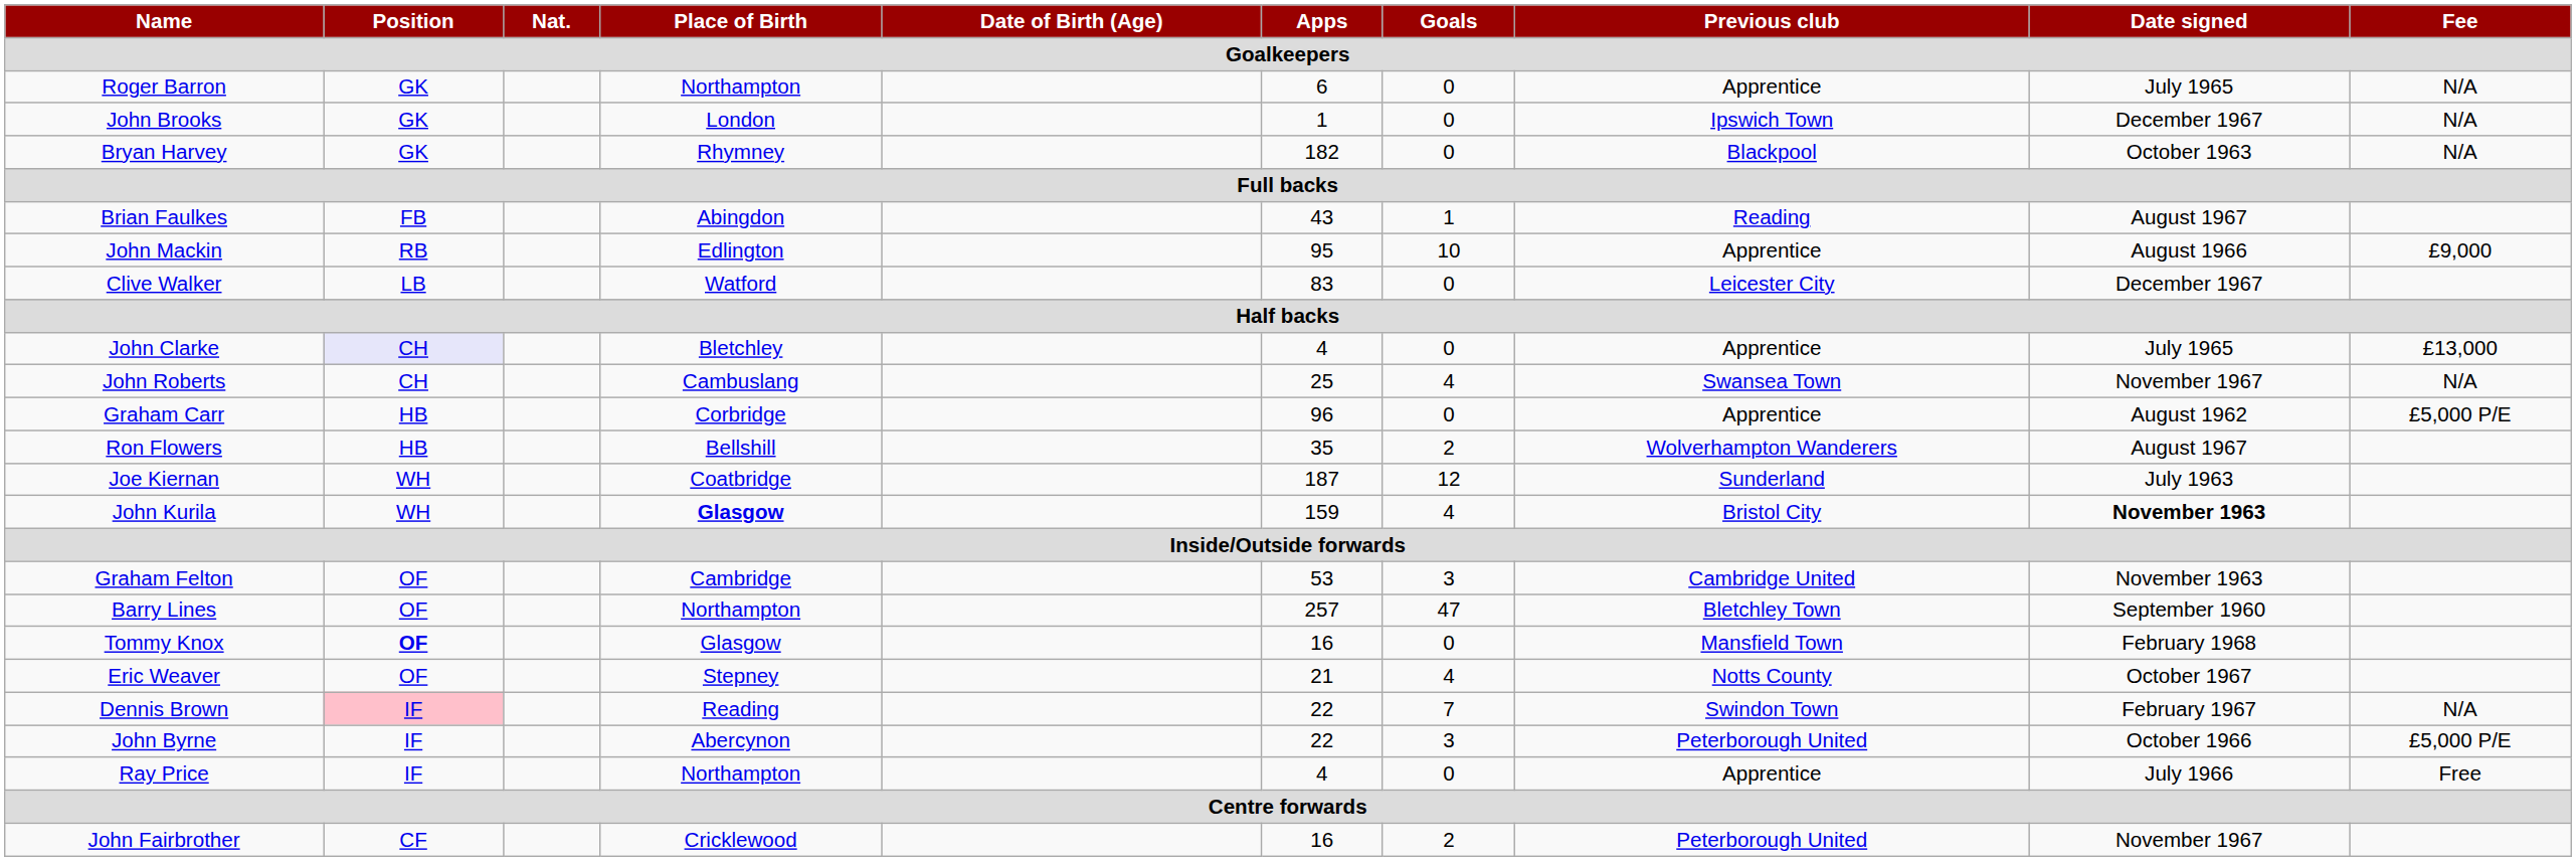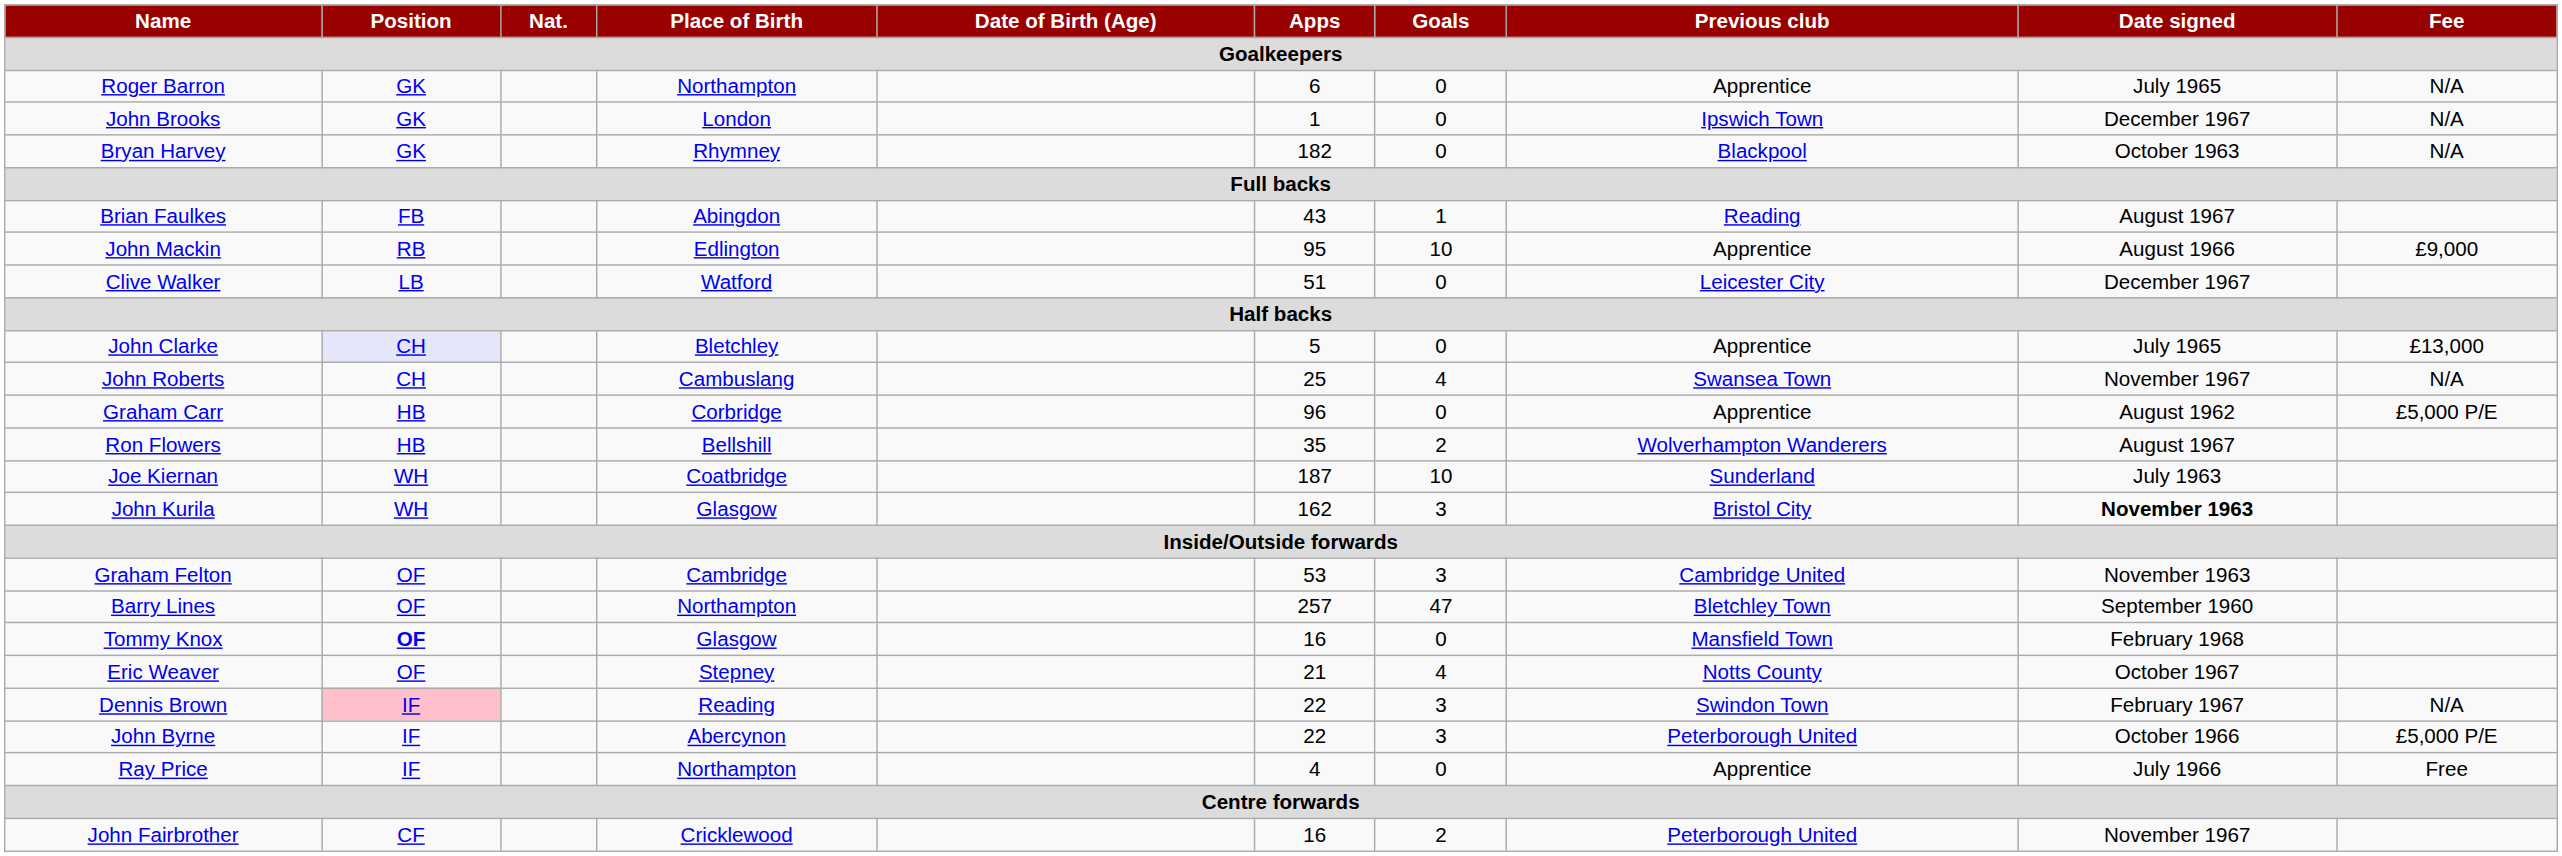 <table class="wikitable" style="text-align:center; font-size:90%; width:90%;">
 <tr>
 <th style="background:#900; color:#FFF; text-align:center;">Name</th>
 <th style="background:#900; color:#FFF; text-align:center;">Position</th>
 <th style="background:#900; color:#FFF; text-align:center;">Nat.</th>
 <th style="background:#900; color:#FFF; text-align:center;">Place of Birth</th>
 <th style="background:#900; color:#FFF; text-align:center;">Date of Birth (Age)</th>
 <th style="background:#900; color:#FFF; text-align:center;">Apps</th>
 <th style="background:#900; color:#FFF; text-align:center;">Goals</th>
 <th style="background:#900; color:#FFF; text-align:center;">Previous club</th>
 <th style="background:#900; color:#FFF; text-align:center;">Date signed</th>
 <th style="background:#900; color:#FFF; text-align:center;">Fee</th>
 </tr>
 <tr>
 <th colspan="12" style="background:#dcdcdc; text-align:center;">Goalkeepers</th>
 </tr>
 <tr>
 <td><a href='#'>Roger Barron</a></td>
 <td><a href='#'>GK</a></td>
 <td></td>
 <td><a href='#'>Northampton</a></td>
 <td></td>
 <td>6</td>
 <td>0</td>
 <td>Apprentice</td>
 <td>July 1965</td>
 <td>N/A</td>
 </tr>
 <tr>
 <td><a href='#'>John Brooks</a></td>
 <td><a href='#'>GK</a></td>
 <td></td>
 <td><a href='#'>London</a></td>
 <td></td>
 <td>1</td>
 <td>0</td>
 <td><a href='#'>Ipswich Town</a></td>
 <td>December 1967</td>
 <td>N/A</td>
 </tr>
 <tr>
 <td><a href='#'>Bryan Harvey</a></td>
 <td><a href='#'>GK</a></td>
 <td></td>
 <td><a href='#'>Rhymney</a></td>
 <td></td>
 <td>182</td>
 <td>0</td>
 <td><a href='#'>Blackpool</a></td>
 <td>October 1963</td>
 <td>N/A</td>
 </tr>
 <tr>
 <th colspan="12" style="background:#dcdcdc; text-align:center;">Full backs</th>
 </tr>
 <tr>
 <td><a href='#'>Brian Faulkes</a></td>
 <td><a href='#'>FB</a></td>
 <td></td>
 <td><a href='#'>Abingdon</a></td>
 <td></td>
 <td>43</td>
 <td>1</td>
 <td><a href='#'>Reading</a></td>
 <td>August 1967</td>
 <td></td>
 </tr>
 <tr>
 <td><a href='#'>John Mackin</a></td>
 <td><a href='#'>RB</a></td>
 <td></td>
 <td><a href='#'>Edlington</a></td>
 <td></td>
 <td>95</td>
 <td>10</td>
 <td>Apprentice</td>
 <td>August 1966</td>
 <td>£9,000</td>
 </tr>
 <tr>
 <td><a href='#'>Clive Walker</a></td>
 <td><a href='#'>LB</a></td>
 <td></td>
 <td><a href='#'>Watford</a></td>
 <td></td>
-<td>83</td>
+<td>51</td>
 <td>0</td>
 <td><a href='#'>Leicester City</a></td>
 <td>December 1967</td>
 <td></td>
 </tr>
 <tr>
 <th colspan="12" style="background:#dcdcdc; text-align:center;">Half backs</th>
 </tr>
 <tr>
 <td><a href='#'>John Clarke</a></td>
 <td style="background: lavender;"><a href='#'>CH</a></td>
 <td></td>
 <td><a href='#'>Bletchley</a></td>
 <td></td>
-<td>4</td>
+<td>5</td>
 <td>0</td>
 <td>Apprentice</td>
 <td>July 1965</td>
 <td>£13,000</td>
 </tr>
 <tr>
 <td><a href='#'>John Roberts</a></td>
 <td><a href='#'>CH</a></td>
 <td></td>
 <td><a href='#'>Cambuslang</a></td>
 <td></td>
 <td>25</td>
 <td>4</td>
 <td><a href='#'>Swansea Town</a></td>
 <td>November 1967</td>
 <td>N/A</td>
 </tr>
 <tr>
 <td><a href='#'>Graham Carr</a></td>
 <td><a href='#'>HB</a></td>
 <td></td>
 <td><a href='#'>Corbridge</a></td>
 <td></td>
 <td>96</td>
 <td>0</td>
 <td>Apprentice</td>
 <td>August 1962</td>
 <td>£5,000 P/E</td>
 </tr>
 <tr>
 <td><a href='#'>Ron Flowers</a></td>
 <td><a href='#'>HB</a></td>
 <td></td>
 <td><a href='#'>Bellshill</a></td>
 <td></td>
 <td>35</td>
 <td>2</td>
 <td><a href='#'>Wolverhampton Wanderers</a></td>
 <td>August 1967</td>
 <td></td>
 </tr>
 <tr>
 <td><a href='#'>Joe Kiernan</a></td>
 <td><a href='#'>WH</a></td>
 <td></td>
 <td><a href='#'>Coatbridge</a></td>
 <td></td>
 <td>187</td>
-<td>12</td>
+<td>10</td>
 <td><a href='#'>Sunderland</a></td>
 <td>July 1963</td>
 <td></td>
 </tr>
 <tr>
 <td><a href='#'>John Kurila</a></td>
 <td><a href='#'>WH</a></td>
 <td></td>
-<td><strong><a href='#'>Glasgow</a></strong></td>
+<td><a href='#'>Glasgow</a></td>
 <td></td>
-<td>159</td>
-<td>4</td>
+<td>162</td>
+<td>3</td>
 <td><a href='#'>Bristol City</a></td>
 <td><strong>November 1963</strong></td>
 <td></td>
 </tr>
 <tr>
 <th colspan="12" style="background:#dcdcdc; text-align:center;">Inside/Outside forwards</th>
 </tr>
 <tr>
 <td><a href='#'>Graham Felton</a></td>
 <td><a href='#'>OF</a></td>
 <td></td>
 <td><a href='#'>Cambridge</a></td>
 <td></td>
 <td>53</td>
 <td>3</td>
 <td><a href='#'>Cambridge United</a></td>
 <td>November 1963</td>
 <td></td>
 </tr>
 <tr>
 <td><a href='#'>Barry Lines</a></td>
 <td><a href='#'>OF</a></td>
 <td></td>
 <td><a href='#'>Northampton</a></td>
 <td></td>
 <td>257</td>
 <td>47</td>
 <td><a href='#'>Bletchley Town</a></td>
 <td>September 1960</td>
 <td></td>
 </tr>
 <tr>
 <td><a href='#'>Tommy Knox</a></td>
 <td><strong><a href='#'>OF</a></strong></td>
 <td></td>
 <td><a href='#'>Glasgow</a></td>
 <td></td>
 <td>16</td>
 <td>0</td>
 <td><a href='#'>Mansfield Town</a></td>
 <td>February 1968</td>
 <td></td>
 </tr>
 <tr>
 <td><a href='#'>Eric Weaver</a></td>
 <td><a href='#'>OF</a></td>
 <td></td>
 <td><a href='#'>Stepney</a></td>
 <td></td>
 <td>21</td>
 <td>4</td>
 <td><a href='#'>Notts County</a></td>
 <td>October 1967</td>
 <td></td>
 </tr>
 <tr>
 <td><a href='#'>Dennis Brown</a></td>
 <td style="background: pink;"><a href='#'>IF</a></td>
 <td></td>
 <td><a href='#'>Reading</a></td>
 <td></td>
 <td>22</td>
-<td>7</td>
+<td>3</td>
 <td><a href='#'>Swindon Town</a></td>
 <td>February 1967</td>
 <td>N/A</td>
 </tr>
 <tr>
 <td><a href='#'>John Byrne</a></td>
 <td><a href='#'>IF</a></td>
 <td></td>
 <td><a href='#'>Abercynon</a></td>
 <td></td>
 <td>22</td>
 <td>3</td>
 <td><a href='#'>Peterborough United</a></td>
 <td>October 1966</td>
 <td>£5,000 P/E</td>
 </tr>
 <tr>
 <td><a href='#'>Ray Price</a></td>
 <td><a href='#'>IF</a></td>
 <td></td>
 <td><a href='#'>Northampton</a></td>
 <td></td>
 <td>4</td>
 <td>0</td>
 <td>Apprentice</td>
 <td>July 1966</td>
 <td>Free</td>
 </tr>
 <tr>
 <th colspan="12" style="background:#dcdcdc; text-align:center;">Centre forwards</th>
 </tr>
 <tr>
 <td><a href='#'>John Fairbrother</a></td>
 <td><a href='#'>CF</a></td>
 <td></td>
 <td><a href='#'>Cricklewood</a></td>
 <td></td>
 <td>16</td>
 <td>2</td>
 <td><a href='#'>Peterborough United</a></td>
 <td>November 1967</td>
 <td></td>
 </tr>
 </table>
